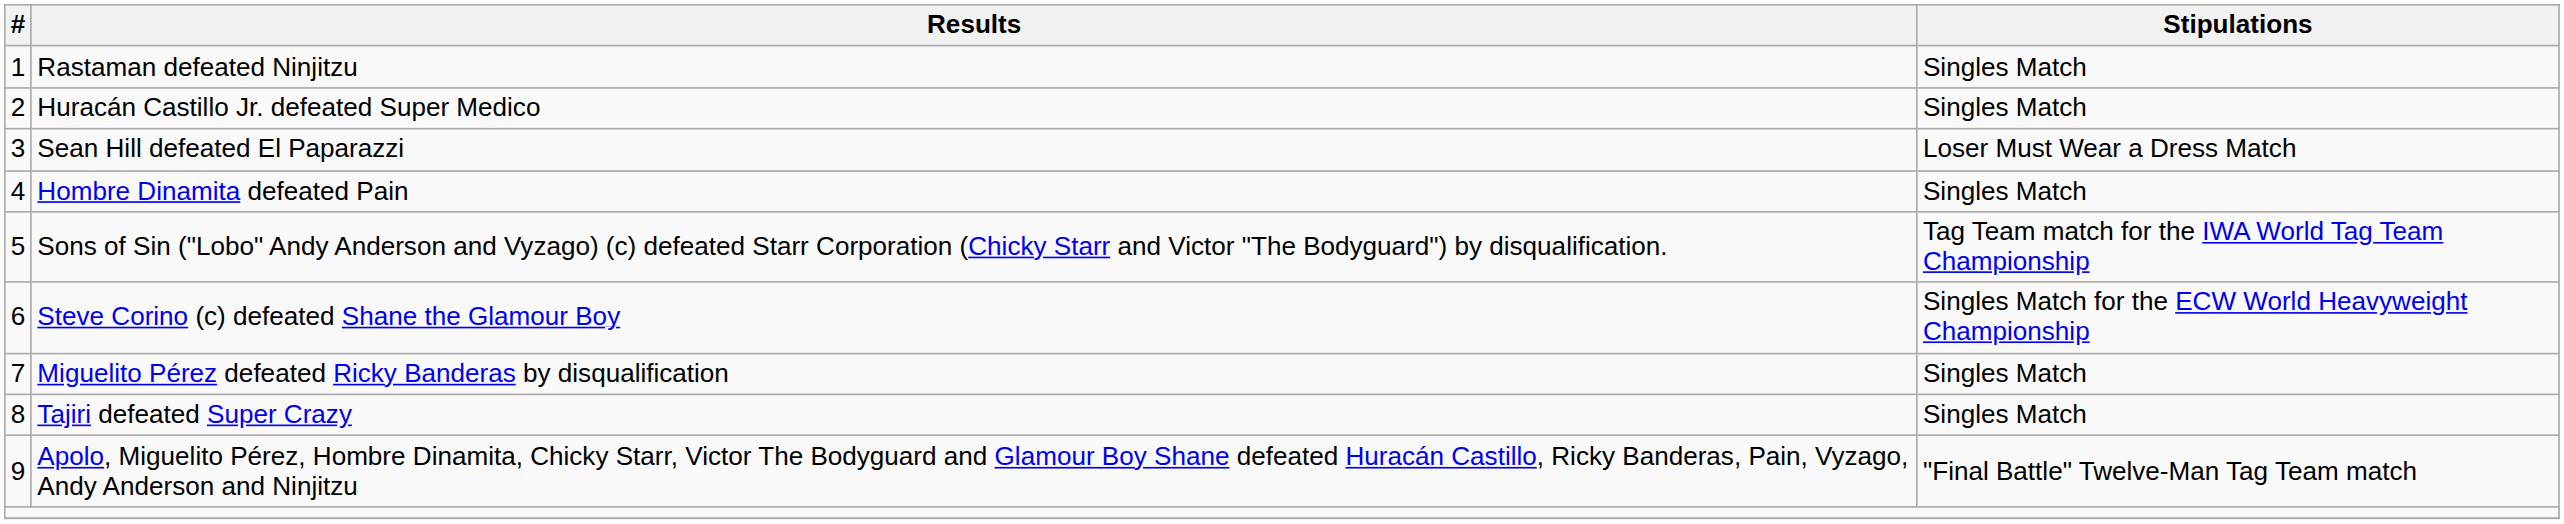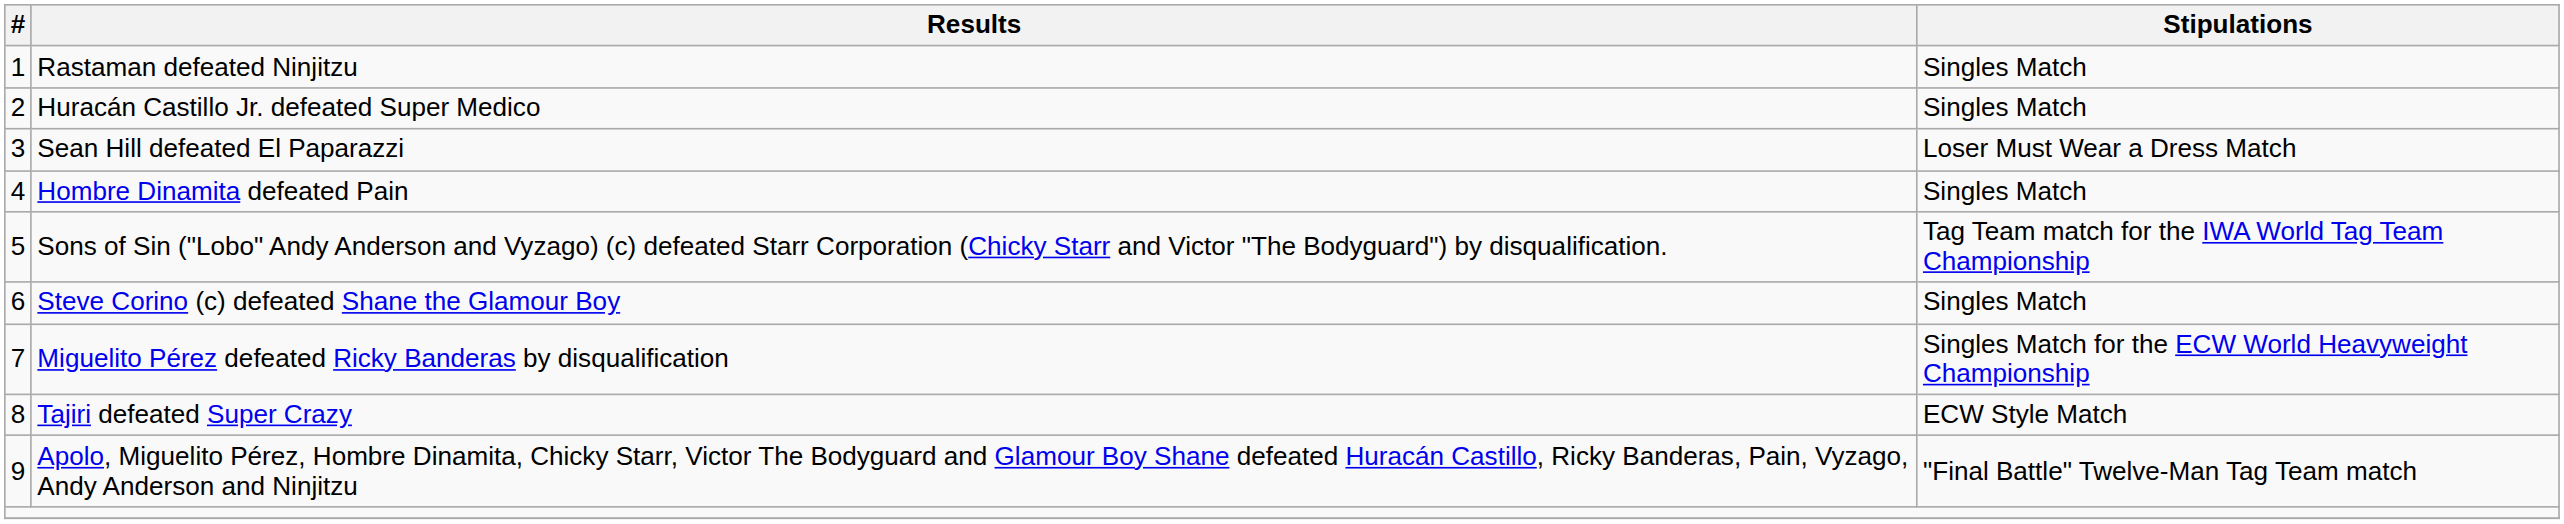 <table class="wikitable">
 <tr>
 <th>#</th>
 <th>Results</th>
 <th>Stipulations</th>
 </tr>
 <tr>
 <td>1</td>
 <td>Rastaman defeated Ninjitzu</td>
 <td>Singles Match</td>
 </tr>
 <tr>
 <td>2</td>
 <td>Huracán Castillo Jr. defeated Super Medico</td>
 <td>Singles Match</td>
 </tr>
 <tr>
 <td>3</td>
 <td>Sean Hill defeated El Paparazzi</td>
 <td>Loser Must Wear a Dress Match</td>
 </tr>
 <tr>
 <td>4</td>
 <td><a href='#'>Hombre Dinamita</a> defeated Pain</td>
 <td>Singles Match</td>
 </tr>
 <tr>
 <td>5</td>
 <td>Sons of Sin ("Lobo" Andy Anderson and Vyzago) (c) defeated Starr Corporation (<a href='#'>Chicky Starr</a> and Victor "The Bodyguard") by disqualification.</td>
 <td>Tag Team match for the <a href='#'>IWA World Tag Team Championship</a></td>
 </tr>
 <tr>
 <td>6</td>
 <td><a href='#'>Steve Corino</a> (c) defeated <a href='#'>Shane the Glamour Boy</a></td>
-<td>Singles Match for the <a href='#'>ECW World Heavyweight Championship</a></td>
+<td>Singles Match</td>
 </tr>
 <tr>
 <td>7</td>
 <td><a href='#'>Miguelito Pérez</a> defeated <a href='#'>Ricky Banderas</a> by disqualification</td>
-<td>Singles Match</td>
+<td>Singles Match for the <a href='#'>ECW World Heavyweight Championship</a></td>
 </tr>
 <tr>
 <td>8</td>
 <td><a href='#'>Tajiri</a> defeated <a href='#'>Super Crazy</a></td>
-<td>Singles Match</td>
+<td>ECW Style Match</td>
 </tr>
 <tr>
 <td>9</td>
 <td><a href='#'>Apolo</a>, Miguelito Pérez, Hombre Dinamita, Chicky Starr, Victor The Bodyguard and <a href='#'>Glamour Boy Shane</a> defeated <a href='#'>Huracán Castillo</a>, Ricky Banderas, Pain, Vyzago, Andy Anderson and Ninjitzu</td>
 <td>"Final Battle" Twelve-Man Tag Team match</td>
 </tr>
 <tr>
 <td colspan="10"></td>
 </tr>
 <tr>
 </tr>
 </table>
